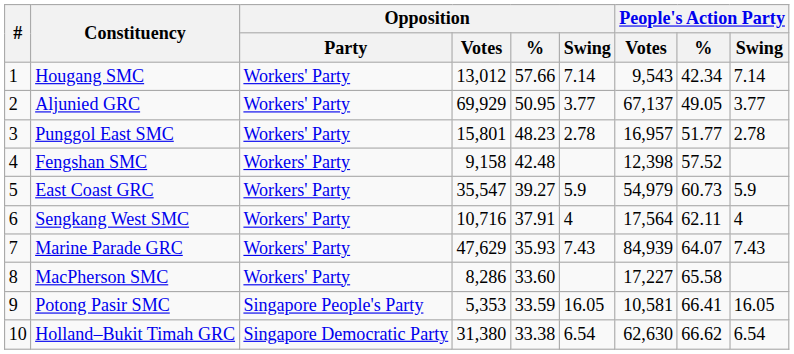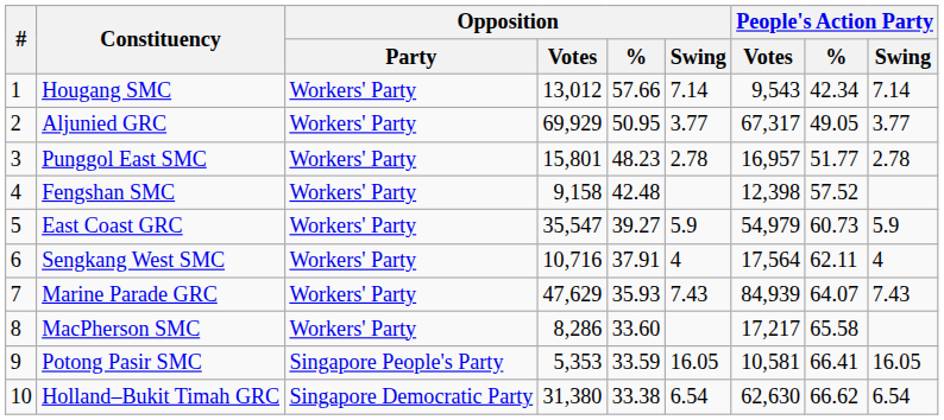 <table class="wikitable sortable">
 <tr>
 <th rowspan=2>#</th>
 <th rowspan=2>Constituency</th>
 <th colspan=4>Opposition</th>
 <th colspan=3><a href='#'>People's Action Party</a></th>
 </tr>
 <tr>
 <th data-sort-type="number">Party</th>
 <th data-sort-type="number">Votes</th>
 <th data-sort-type="number">%</th>
 <th>Swing</th>
 <th data-sort-type="number">Votes</th>
 <th data-sort-type="number">%</th>
 <th>Swing</th>
 </tr>
 <tr>
 <td>1</td>
 <td><a href='#'>Hougang SMC</a></td>
 <td><a href='#'>Workers' Party</a></td>
 <td align=right>13,012</td>
 <td>57.66</td>
 <td> 7.14</td>
 <td align=right>9,543</td>
 <td>42.34</td>
 <td> 7.14</td>
 </tr>
 <tr>
 <td>2</td>
 <td><a href='#'>Aljunied GRC</a></td>
 <td><a href='#'>Workers' Party</a></td>
 <td align=right>69,929</td>
 <td>50.95</td>
 <td> 3.77</td>
-<td align=right>67,137</td>
+<td align=right>67,317</td>
 <td>49.05</td>
 <td> 3.77</td>
 </tr>
 <tr>
 <td>3</td>
 <td><a href='#'>Punggol East SMC</a></td>
 <td><a href='#'>Workers' Party</a></td>
 <td align=right>15,801</td>
 <td>48.23</td>
 <td> 2.78</td>
 <td align=right>16,957</td>
 <td>51.77</td>
 <td> 2.78</td>
 </tr>
 <tr>
 <td>4</td>
 <td><a href='#'>Fengshan SMC</a></td>
 <td><a href='#'>Workers' Party</a></td>
 <td align=right>9,158</td>
 <td>42.48</td>
 <td></td>
 <td align=right>12,398</td>
 <td>57.52</td>
 <td></td>
 </tr>
 <tr>
 <td>5</td>
 <td><a href='#'>East Coast GRC</a></td>
 <td><a href='#'>Workers' Party</a></td>
 <td align=right>35,547</td>
 <td>39.27</td>
 <td> 5.9</td>
 <td align=right>54,979</td>
 <td>60.73</td>
 <td> 5.9</td>
 </tr>
 <tr>
 <td>6</td>
 <td><a href='#'>Sengkang West SMC</a></td>
 <td><a href='#'>Workers' Party</a></td>
 <td align=right>10,716</td>
 <td>37.91</td>
 <td> 4</td>
 <td align=right>17,564</td>
 <td>62.11</td>
 <td> 4</td>
 </tr>
 <tr>
 <td>7</td>
 <td><a href='#'>Marine Parade GRC</a></td>
 <td><a href='#'>Workers' Party</a></td>
 <td align=right>47,629</td>
 <td>35.93</td>
 <td> 7.43</td>
 <td align=right>84,939</td>
 <td>64.07</td>
 <td> 7.43</td>
 </tr>
 <tr>
 <td>8</td>
 <td><a href='#'>MacPherson SMC</a></td>
 <td><a href='#'>Workers' Party</a></td>
 <td align=right>8,286</td>
 <td>33.60</td>
 <td></td>
-<td align=right>17,227</td>
+<td align=right>17,217</td>
 <td>65.58</td>
 <td></td>
 </tr>
 <tr>
 <td>9</td>
 <td><a href='#'>Potong Pasir SMC</a></td>
 <td><a href='#'>Singapore People's Party</a></td>
 <td align=right>5,353</td>
 <td>33.59</td>
 <td> 16.05</td>
 <td align=right>10,581</td>
 <td>66.41</td>
 <td> 16.05</td>
 </tr>
 <tr>
 <td>10</td>
 <td><a href='#'>Holland–Bukit Timah GRC</a></td>
 <td><a href='#'>Singapore Democratic Party</a></td>
 <td align=right>31,380</td>
 <td>33.38</td>
 <td> 6.54</td>
 <td align=right>62,630</td>
 <td>66.62</td>
 <td> 6.54</td>
 </tr>
 </table>
